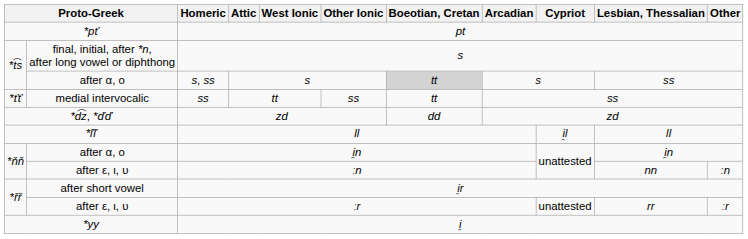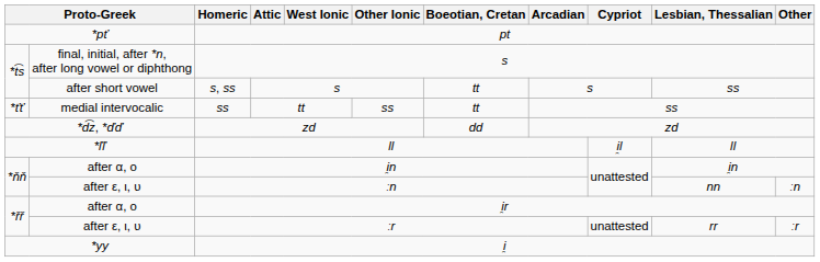 <table class="wikitable" style="text-align:center;">
 <tr>
 <th colspan="2">Proto-Greek</th>
 <th>Homeric</th>
 <th>Attic</th>
 <th>West Ionic</th>
 <th>Other Ionic</th>
 <th>Boeotian, Cretan</th>
 <th>Arcadian</th>
 <th>Cypriot</th>
 <th>Lesbian, Thessalian</th>
 <th>Other</th>
 </tr>
 <tr>
 <td colspan="2"><em>*pť</em></td>
 <td colspan="9"><em>pt</em></td>
 </tr>
 <tr>
 <td rowspan="2"><em>*t͡s</em></td>
 <td>final, initial, after <em>*n</em>,<br> after long vowel or diphthong</td>
 <td colspan="9"><em>s</em></td>
 </tr>
 <tr>
-<td>after α, ο</td>
+<td>after short vowel</td>
 <td><em>s</em>, <em>ss</em></td>
 <td colspan="3"><em>s</em></td>
-<td style="background: lightgrey;"><em>tt</em></td>
+<td><em>tt</em></td>
 <td colspan="2"><em>s</em></td>
 <td colspan="2"><em>ss</em></td>
 </tr>
 <tr>
 <td><em>*ťť</em></td>
 <td>medial intervocalic</td>
 <td><em>ss</em></td>
 <td colspan="2"><em>tt</em></td>
 <td><em>ss</em></td>
 <td><em>tt</em></td>
 <td colspan="4"><em>ss</em></td>
 </tr>
 <tr>
 <td colspan="2"><em>*d͡z</em>, <em>*ďď</em></td>
 <td colspan="4"><em>zd</em></td>
 <td><em>dd</em></td>
 <td colspan="4"><em>zd</em></td>
 </tr>
 <tr>
 <td colspan="2"><em>*ľľ</em></td>
 <td colspan="6"><em>ll</em></td>
 <td><em>i̯l</em></td>
 <td colspan=2><em>ll</em></td>
 </tr>
 <tr>
 <td rowspan="2"><em>*ňň</em></td>
 <td>after α, ο</td>
 <td colspan="6"><em>i̯n</em></td>
 <td rowspan="2">unattested</td>
 <td colspan="2"><em>i̯n</em></td>
 </tr>
 <tr>
 <td>after ε, ι, υ</td>
 <td colspan="6"><em>ːn</em></td>
 <td><em>nn</em></td>
 <td><em>ːn</em></td>
 </tr>
 <tr>
 <td rowspan="2"><em>*řř</em></td>
-<td>after short vowel</td>
+<td>after α, ο</td>
 <td colspan="9"><em>i̯r</em></td>
 </tr>
 <tr>
 <td>after ε, ι, υ</td>
 <td colspan="6"><em>ːr</em></td>
 <td>unattested</td>
 <td><em>rr</em></td>
 <td><em>ːr</em></td>
 </tr>
 <tr>
 <td colspan="2"><em>*yy</em></td>
 <td colspan="9"><em>i̯</em></td>
 </tr>
 </table>
